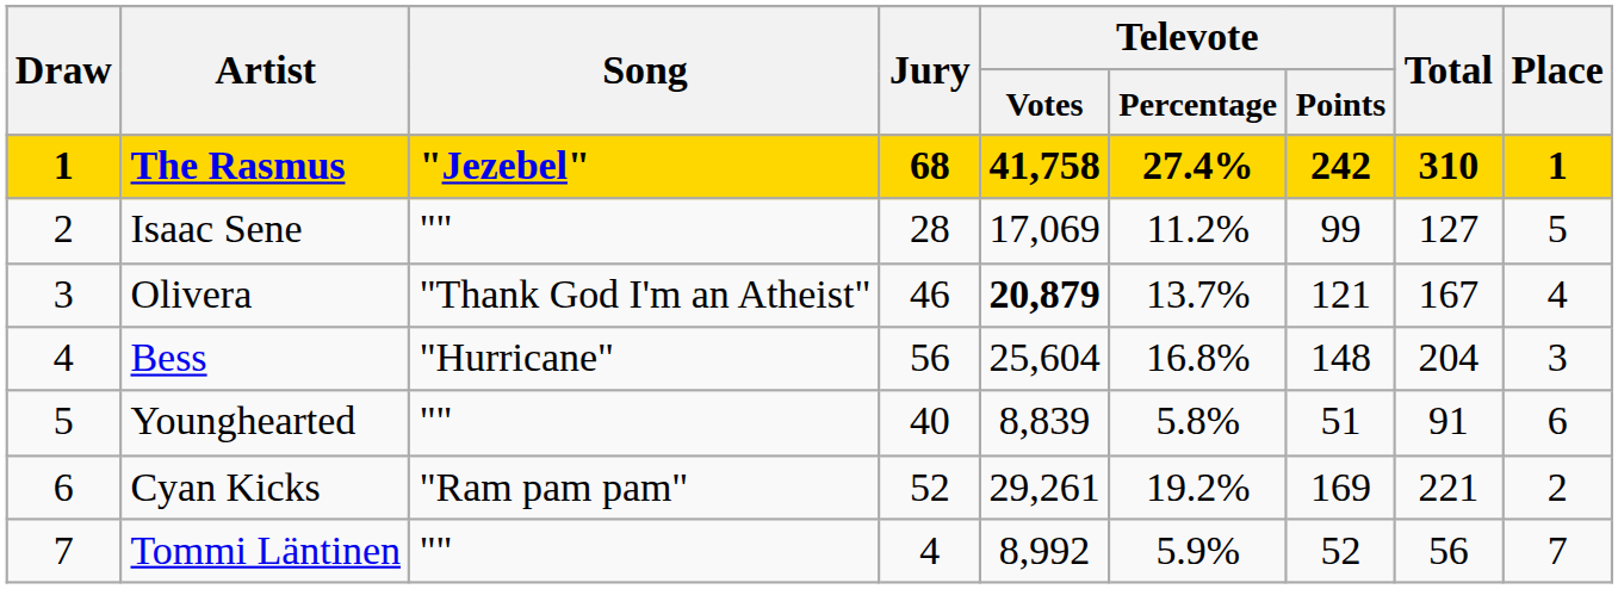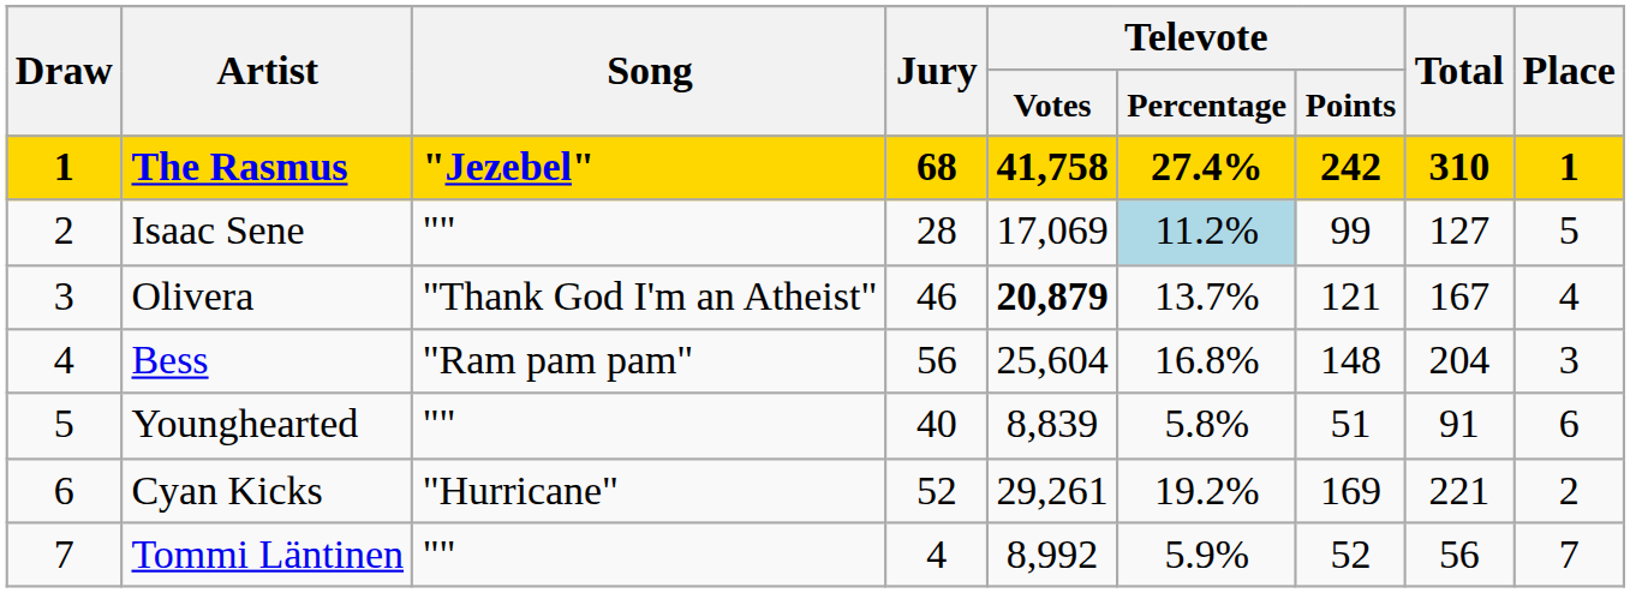 <table class="sortable wikitable nowraplinks" style="margin: 1em auto 1em auto; text-align:center">
 <tr>
 </tr>
 <tr>
 <th rowspan="2" scope="col">Draw</th>
 <th rowspan="2" scope="col">Artist</th>
 <th rowspan="2" scope="col">Song</th>
 <th rowspan="2" scope="col">Jury</th>
 <th colspan="3" scope="col">Televote</th>
 <th rowspan="2" scope="col">Total</th>
 <th rowspan="2" scope="col">Place</th>
 </tr>
 <tr>
 <th scope="col"><small>Votes</small></th>
 <th scope="col"><small>Percentage</small></th>
 <th scope="col"><small>Points</small></th>
 </tr>
 <tr style="font-weight:bold; background:gold;">
 <td>1</td>
 <td align="left"><a href='#'>The Rasmus</a></td>
 <td align="left">"<a href='#'>Jezebel</a>"</td>
 <td>68</td>
 <td>41,758</td>
 <td>27.4%</td>
 <td>242</td>
 <td>310</td>
 <td>1</td>
 </tr>
 <tr>
 <td>2</td>
 <td align="left">Isaac Sene</td>
 <td align="left">""</td>
 <td>28</td>
 <td>17,069</td>
-<td>11.2%</td>
+<td style="background: lightblue;">11.2%</td>
 <td>99</td>
 <td>127</td>
 <td>5</td>
 </tr>
 <tr>
 <td>3</td>
 <td align="left">Olivera</td>
 <td align="left">"Thank God I'm an Atheist"</td>
 <td>46</td>
 <td><strong>20,879</strong></td>
 <td>13.7%</td>
 <td>121</td>
 <td>167</td>
 <td>4</td>
 </tr>
 <tr>
 <td>4</td>
 <td align="left"><a href='#'>Bess</a></td>
-<td align="left">"Hurricane"</td>
+<td align="left">"Ram pam pam"</td>
 <td>56</td>
 <td>25,604</td>
 <td>16.8%</td>
 <td>148</td>
 <td>204</td>
 <td>3</td>
 </tr>
 <tr>
 <td>5</td>
 <td align="left">Younghearted</td>
 <td align="left">""</td>
 <td>40</td>
 <td>8,839</td>
 <td>5.8%</td>
 <td>51</td>
 <td>91</td>
 <td>6</td>
 </tr>
 <tr>
 <td>6</td>
 <td align="left">Cyan Kicks</td>
-<td align="left">"Ram pam pam"</td>
+<td align="left">"Hurricane"</td>
 <td>52</td>
 <td>29,261</td>
 <td>19.2%</td>
 <td>169</td>
 <td>221</td>
 <td>2</td>
 </tr>
 <tr>
 <td>7</td>
 <td align="left"><a href='#'>Tommi Läntinen</a></td>
 <td align="left">""</td>
 <td>4</td>
 <td>8,992</td>
 <td>5.9%</td>
 <td>52</td>
 <td>56</td>
 <td>7</td>
 </tr>
 </table>
